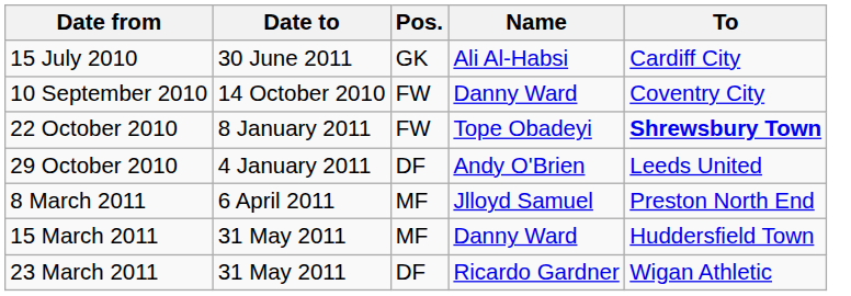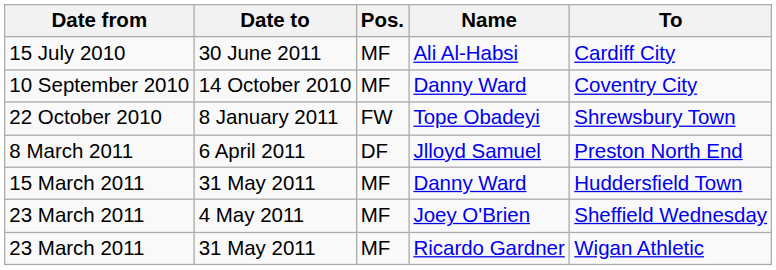 <table class="wikitable">
 <tr>
 <th>Date from</th>
 <th>Date to</th>
 <th>Pos.</th>
 <th>Name</th>
 <th>To</th>
 </tr>
 <tr>
 <td>15 July 2010</td>
 <td>30 June 2011</td>
-<td>GK</td>
+<td>MF</td>
 <td><a href='#'>Ali Al-Habsi</a></td>
 <td><a href='#'>Cardiff City</a></td>
 </tr>
 <tr>
 <td>10 September 2010</td>
 <td>14 October 2010</td>
-<td>FW</td>
+<td>MF</td>
 <td><a href='#'>Danny Ward</a></td>
 <td><a href='#'>Coventry City</a></td>
 </tr>
 <tr>
 <td>22 October 2010</td>
 <td>8 January 2011</td>
 <td>FW</td>
 <td><a href='#'>Tope Obadeyi</a></td>
-<td><strong><a href='#'>Shrewsbury Town</a></strong></td>
-</tr>
-<tr>
-<td>29 October 2010</td>
-<td>4 January 2011</td>
-<td>DF</td>
-<td><a href='#'>Andy O'Brien</a></td>
-<td><a href='#'>Leeds United</a></td>
+<td><a href='#'>Shrewsbury Town</a></td>
 </tr>
 <tr>
 <td>8 March 2011</td>
 <td>6 April 2011</td>
-<td>MF</td>
+<td>DF</td>
 <td><a href='#'>Jlloyd Samuel</a></td>
 <td><a href='#'>Preston North End</a></td>
 </tr>
 <tr>
 <td>15 March 2011</td>
 <td>31 May 2011</td>
 <td>MF</td>
 <td><a href='#'>Danny Ward</a></td>
 <td><a href='#'>Huddersfield Town</a></td>
 </tr>
 <tr>
 <td>23 March 2011</td>
+<td>4 May 2011</td>
+<td>MF</td>
+<td><a href='#'>Joey O'Brien</a></td>
+<td><a href='#'>Sheffield Wednesday</a></td>
+</tr>
+<tr>
+<td>23 March 2011</td>
 <td>31 May 2011</td>
-<td>DF</td>
+<td>MF</td>
 <td><a href='#'>Ricardo Gardner</a></td>
 <td><a href='#'>Wigan Athletic</a></td>
 </tr>
 </table>
